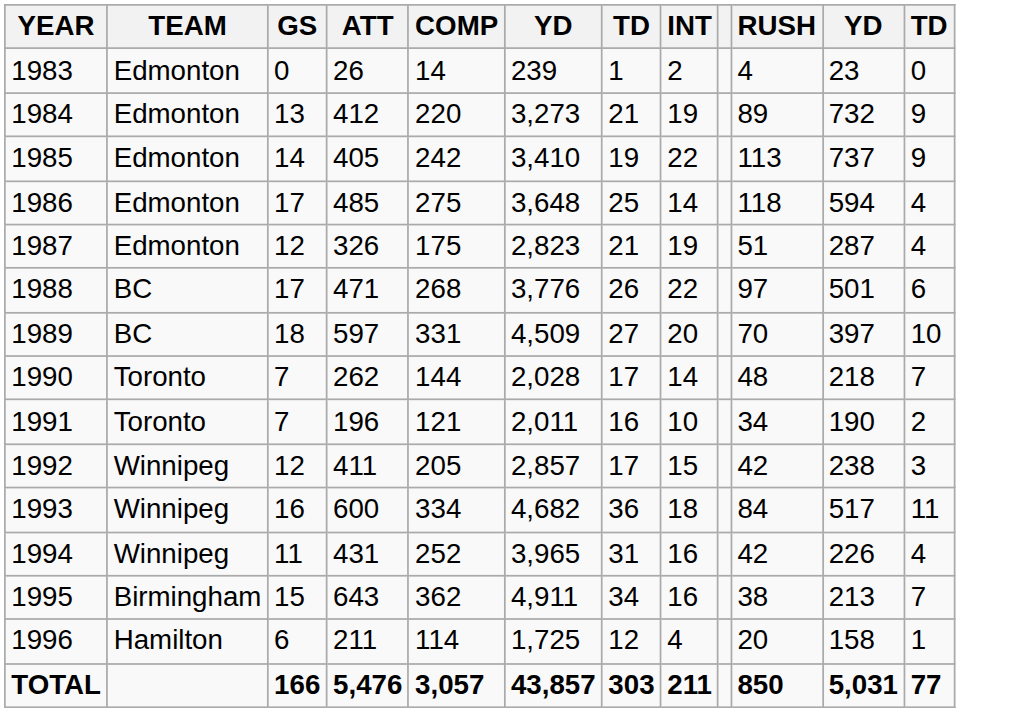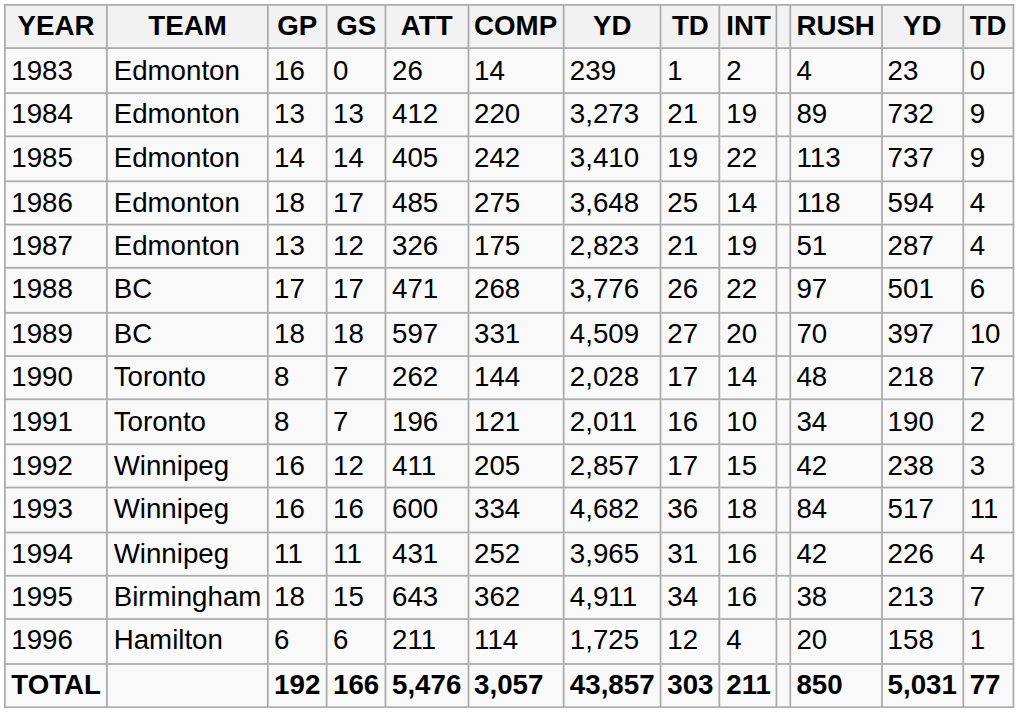 <table class="wikitable">
 <tr>
 <th>YEAR</th>
 <th>TEAM</th>
+<th>GP</th>
 <th>GS</th>
 <th>ATT</th>
 <th>COMP</th>
 <th>YD</th>
 <th>TD</th>
 <th>INT</th>
 <th></th>
 <th>RUSH</th>
 <th>YD</th>
 <th>TD</th>
 </tr>
 <tr>
 <td>1983</td>
 <td>Edmonton</td>
+<td>16</td>
 <td>0</td>
 <td>26</td>
 <td>14</td>
 <td>239</td>
 <td>1</td>
 <td>2</td>
 <td></td>
 <td>4</td>
 <td>23</td>
 <td>0</td>
 </tr>
 <tr>
 <td>1984</td>
 <td>Edmonton</td>
 <td>13</td>
+<td>13</td>
 <td>412</td>
 <td>220</td>
 <td>3,273</td>
 <td>21</td>
 <td>19</td>
 <td></td>
 <td>89</td>
 <td>732</td>
 <td>9</td>
 </tr>
 <tr>
 <td>1985</td>
 <td>Edmonton</td>
 <td>14</td>
+<td>14</td>
 <td>405</td>
 <td>242</td>
 <td>3,410</td>
 <td>19</td>
 <td>22</td>
 <td></td>
 <td>113</td>
 <td>737</td>
 <td>9</td>
 </tr>
 <tr>
 <td>1986</td>
 <td>Edmonton</td>
+<td>18</td>
 <td>17</td>
 <td>485</td>
 <td>275</td>
 <td>3,648</td>
 <td>25</td>
 <td>14</td>
 <td></td>
 <td>118</td>
 <td>594</td>
 <td>4</td>
 </tr>
 <tr>
 <td>1987</td>
 <td>Edmonton</td>
+<td>13</td>
 <td>12</td>
 <td>326</td>
 <td>175</td>
 <td>2,823</td>
 <td>21</td>
 <td>19</td>
 <td></td>
 <td>51</td>
 <td>287</td>
 <td>4</td>
 </tr>
 <tr>
 <td>1988</td>
 <td>BC</td>
 <td>17</td>
+<td>17</td>
 <td>471</td>
 <td>268</td>
 <td>3,776</td>
 <td>26</td>
 <td>22</td>
 <td></td>
 <td>97</td>
 <td>501</td>
 <td>6</td>
 </tr>
 <tr>
 <td>1989</td>
 <td>BC</td>
 <td>18</td>
+<td>18</td>
 <td>597</td>
 <td>331</td>
 <td>4,509</td>
 <td>27</td>
 <td>20</td>
 <td></td>
 <td>70</td>
 <td>397</td>
 <td>10</td>
 </tr>
 <tr>
 <td>1990</td>
 <td>Toronto</td>
+<td>8</td>
 <td>7</td>
 <td>262</td>
 <td>144</td>
 <td>2,028</td>
 <td>17</td>
 <td>14</td>
 <td></td>
 <td>48</td>
 <td>218</td>
 <td>7</td>
 </tr>
 <tr>
 <td>1991</td>
 <td>Toronto</td>
+<td>8</td>
 <td>7</td>
 <td>196</td>
 <td>121</td>
 <td>2,011</td>
 <td>16</td>
 <td>10</td>
 <td></td>
 <td>34</td>
 <td>190</td>
 <td>2</td>
 </tr>
 <tr>
 <td>1992</td>
 <td>Winnipeg</td>
+<td>16</td>
 <td>12</td>
 <td>411</td>
 <td>205</td>
 <td>2,857</td>
 <td>17</td>
 <td>15</td>
 <td></td>
 <td>42</td>
 <td>238</td>
 <td>3</td>
 </tr>
 <tr>
 <td>1993</td>
 <td>Winnipeg</td>
 <td>16</td>
+<td>16</td>
 <td>600</td>
 <td>334</td>
 <td>4,682</td>
 <td>36</td>
 <td>18</td>
 <td></td>
 <td>84</td>
 <td>517</td>
 <td>11</td>
 </tr>
 <tr>
 <td>1994</td>
 <td>Winnipeg</td>
 <td>11</td>
+<td>11</td>
 <td>431</td>
 <td>252</td>
 <td>3,965</td>
 <td>31</td>
 <td>16</td>
 <td></td>
 <td>42</td>
 <td>226</td>
 <td>4</td>
 </tr>
 <tr>
 <td>1995</td>
 <td>Birmingham</td>
+<td>18</td>
 <td>15</td>
 <td>643</td>
 <td>362</td>
 <td>4,911</td>
 <td>34</td>
 <td>16</td>
 <td></td>
 <td>38</td>
 <td>213</td>
 <td>7</td>
 </tr>
 <tr>
 <td>1996</td>
 <td>Hamilton</td>
 <td>6</td>
+<td>6</td>
 <td>211</td>
 <td>114</td>
 <td>1,725</td>
 <td>12</td>
 <td>4</td>
 <td></td>
 <td>20</td>
 <td>158</td>
 <td>1</td>
 </tr>
 <tr>
 <td><strong>TOTAL</strong></td>
 <td></td>
+<td><strong>192</strong></td>
 <td><strong>166</strong></td>
 <td><strong>5,476</strong></td>
 <td><strong>3,057</strong></td>
 <td><strong>43,857</strong></td>
 <td><strong>303</strong></td>
 <td><strong>211</strong></td>
 <td></td>
 <td><strong>850</strong></td>
 <td><strong>5,031</strong></td>
 <td><strong>77</strong></td>
 </tr>
 </table>
